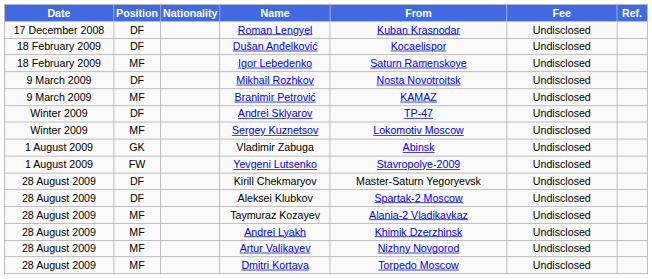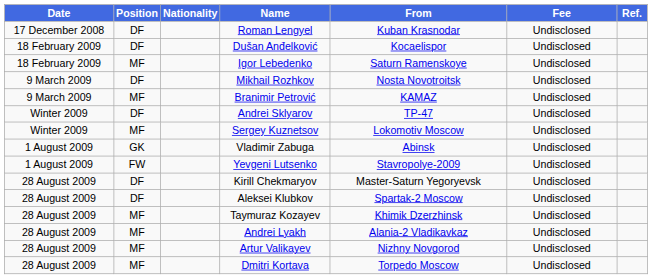 <table class="wikitable"  style="text-align:center; font-size:90%; ">
 <tr>
 <th style="background:#4169E1; color:white; width:150px;">Date</th>
 <th style="background:#4169E1; color:white; width:55px;">Position</th>
 <th style="background:#4169E1; color:white; width:505x;">Nationality</th>
 <th style="background:#4169E1; color:white; width:150px;">Name</th>
 <th style="background:#4169E1; color:white; width:250px;">From</th>
 <th style="background:#4169E1; color:white; width:150px;">Fee</th>
 <th style="background:#4169E1; color:white; width:35px;">Ref.</th>
 </tr>
 <tr>
 <td>17 December 2008</td>
 <td>DF</td>
 <td></td>
 <td><a href='#'>Roman Lengyel</a></td>
 <td><a href='#'>Kuban Krasnodar</a></td>
 <td>Undisclosed</td>
 <td></td>
 </tr>
 <tr>
 <td>18 February 2009</td>
 <td>DF</td>
 <td></td>
 <td><a href='#'>Dušan Anđelković</a></td>
 <td><a href='#'>Kocaelispor</a></td>
 <td>Undisclosed</td>
 <td></td>
 </tr>
 <tr>
 <td>18 February 2009</td>
 <td>MF</td>
 <td></td>
 <td><a href='#'>Igor Lebedenko</a></td>
 <td><a href='#'>Saturn Ramenskoye</a></td>
 <td>Undisclosed</td>
 <td></td>
 </tr>
 <tr>
 <td>9 March 2009</td>
 <td>DF</td>
 <td></td>
 <td><a href='#'>Mikhail Rozhkov</a></td>
 <td><a href='#'>Nosta Novotroitsk</a></td>
 <td>Undisclosed</td>
 <td></td>
 </tr>
 <tr>
 <td>9 March 2009</td>
 <td>MF</td>
 <td></td>
 <td><a href='#'>Branimir Petrović</a></td>
 <td><a href='#'>KAMAZ</a></td>
 <td>Undisclosed</td>
 <td></td>
 </tr>
 <tr>
 <td>Winter 2009</td>
 <td>DF</td>
 <td></td>
 <td><a href='#'>Andrei Sklyarov</a></td>
 <td><a href='#'>TP-47</a></td>
 <td>Undisclosed</td>
 <td></td>
 </tr>
 <tr>
 <td>Winter 2009</td>
 <td>MF</td>
 <td></td>
 <td><a href='#'>Sergey Kuznetsov</a></td>
 <td><a href='#'>Lokomotiv Moscow</a></td>
 <td>Undisclosed</td>
 <td></td>
 </tr>
 <tr>
 <td>1 August 2009</td>
 <td>GK</td>
 <td></td>
 <td>Vladimir Zabuga</td>
 <td><a href='#'>Abinsk</a></td>
 <td>Undisclosed</td>
 <td></td>
 </tr>
 <tr>
 <td>1 August 2009</td>
 <td>FW</td>
 <td></td>
 <td><a href='#'>Yevgeni Lutsenko</a></td>
 <td><a href='#'>Stavropolye-2009</a></td>
 <td>Undisclosed</td>
 <td></td>
 </tr>
 <tr>
 <td>28 August 2009</td>
 <td>DF</td>
 <td></td>
 <td>Kirill Chekmaryov</td>
 <td>Master-Saturn Yegoryevsk</td>
 <td>Undisclosed</td>
 <td></td>
 </tr>
 <tr>
 <td>28 August 2009</td>
 <td>DF</td>
 <td></td>
 <td>Aleksei Klubkov</td>
 <td><a href='#'>Spartak-2 Moscow</a></td>
 <td>Undisclosed</td>
 <td></td>
 </tr>
 <tr>
 <td>28 August 2009</td>
 <td>MF</td>
 <td></td>
 <td>Taymuraz Kozayev</td>
-<td><a href='#'>Alania-2 Vladikavkaz</a></td>
+<td><a href='#'>Khimik Dzerzhinsk</a></td>
 <td>Undisclosed</td>
 <td></td>
 </tr>
 <tr>
 <td>28 August 2009</td>
 <td>MF</td>
 <td></td>
 <td><a href='#'>Andrei Lyakh</a></td>
-<td><a href='#'>Khimik Dzerzhinsk</a></td>
+<td><a href='#'>Alania-2 Vladikavkaz</a></td>
 <td>Undisclosed</td>
 <td></td>
 </tr>
 <tr>
 <td>28 August 2009</td>
 <td>MF</td>
 <td></td>
 <td><a href='#'>Artur Valikayev</a></td>
 <td><a href='#'>Nizhny Novgorod</a></td>
 <td>Undisclosed</td>
 <td></td>
 </tr>
 <tr>
 <td>28 August 2009</td>
 <td>MF</td>
 <td></td>
 <td><a href='#'>Dmitri Kortava</a></td>
 <td><a href='#'>Torpedo Moscow</a></td>
 <td>Undisclosed</td>
 <td></td>
 </tr>
 </table>
